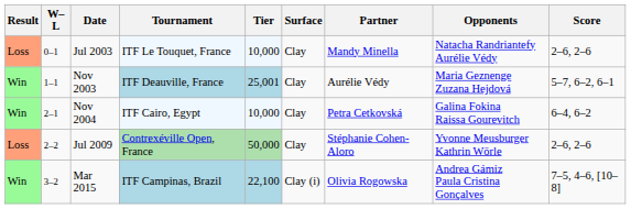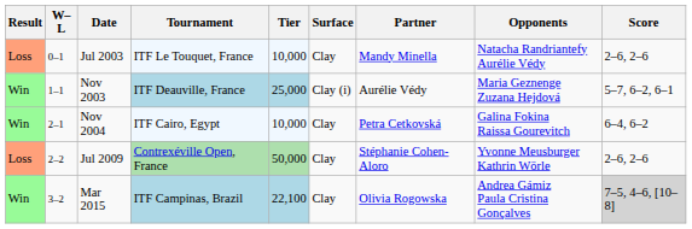 <table class="sortable wikitable">
 <tr>
 <th>Result</th>
 <th class="unsortable">W–L</th>
 <th>Date</th>
 <th>Tournament</th>
 <th>Tier</th>
 <th>Surface</th>
 <th>Partner</th>
 <th>Opponents</th>
 <th class="unsortable">Score</th>
 </tr>
 <tr>
 <td style="background:#ffa07a;">Loss</td>
 <td><small>0–1</small></td>
 <td>Jul 2003</td>
 <td style="background:#f0f8ff;">ITF Le Touquet, France</td>
 <td style="background:#f0f8ff;">10,000</td>
 <td>Clay</td>
 <td> <a href='#'>Mandy Minella</a></td>
 <td> <a href='#'>Natacha Randriantefy</a> <br>  <a href='#'>Aurélie Védy</a></td>
 <td>2–6, 2–6</td>
 </tr>
 <tr>
 <td style="background:#98fb98;">Win</td>
 <td><small>1–1</small></td>
 <td>Nov 2003</td>
 <td style="background:lightblue;">ITF Deauville, France</td>
-<td style="background:lightblue;">25,001</td>
-<td>Clay</td>
+<td style="background:lightblue;">25,000</td>
+<td>Clay (i)</td>
 <td> Aurélie Védy</td>
 <td> <a href='#'>Maria Geznenge</a> <br>  <a href='#'>Zuzana Hejdová</a></td>
 <td>5–7, 6–2, 6–1</td>
 </tr>
 <tr>
 <td style="background:#98fb98;">Win</td>
 <td><small>2–1</small></td>
 <td>Nov 2004</td>
 <td style="background:#f0f8ff;">ITF Cairo, Egypt</td>
 <td style="background:#f0f8ff;">10,000</td>
 <td>Clay</td>
 <td> <a href='#'>Petra Cetkovská</a></td>
 <td> <a href='#'>Galina Fokina</a> <br>  <a href='#'>Raissa Gourevitch</a></td>
 <td>6–4, 6–2</td>
 </tr>
 <tr>
 <td style="background:#ffa07a;">Loss</td>
 <td><small>2–2</small></td>
 <td>Jul 2009</td>
 <td style="background:#addfad;"><a href='#'>Contrexéville Open</a>, France</td>
 <td style="background:#addfad;">50,000</td>
 <td>Clay</td>
 <td> <a href='#'>Stéphanie Cohen-Aloro</a></td>
 <td> <a href='#'>Yvonne Meusburger</a> <br>  <a href='#'>Kathrin Wörle</a></td>
 <td>2–6, 2–6</td>
 </tr>
 <tr>
 <td style="background:#98fb98;">Win</td>
 <td><small>3–2</small></td>
 <td>Mar 2015</td>
 <td style="background:lightblue;">ITF Campinas, Brazil</td>
 <td style="background:lightblue;">22,100</td>
-<td>Clay (i)</td>
+<td>Clay</td>
 <td> <a href='#'>Olivia Rogowska</a></td>
 <td> <a href='#'>Andrea Gámiz</a> <br>  <a href='#'>Paula Cristina Gonçalves</a></td>
-<td>7–5, 4–6, [10–8]</td>
+<td style="background: lightgrey;">7–5, 4–6, [10–8]</td>
 </tr>
 </table>
